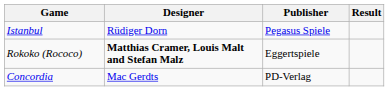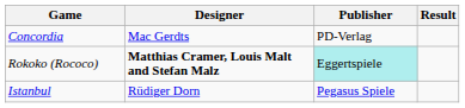 <table class="wikitable">
 <tr>
 <th style="width:140px;">Game</th>
 <th style="width:225px;">Designer</th>
 <th style="width:120px;">Publisher</th>
 <th>Result</th>
 </tr>
 <tr>
+<td><a href='#'><em>Concordia</em></a></td>
+<td><a href='#'>Mac Gerdts</a></td>
+<td>PD-Verlag</td>
+<td></td>
+</tr>
+<tr>
+<td><em>Rokoko (Rococo)</em></td>
+<td><strong>Matthias Cramer, Louis Malt and Stefan Malz</strong></td>
+<td style="background: paleturquoise;">Eggertspiele</td>
+<td></td>
+</tr>
+<tr>
 <td><a href='#'><em>Istanbul</em></a></td>
 <td><a href='#'>Rüdiger Dorn</a></td>
 <td><a href='#'>Pegasus Spiele</a></td>
 <td></td>
 </tr>
-<tr>
-<td><em>Rokoko (Rococo)</em></td>
-<td><strong>Matthias Cramer, Louis Malt and Stefan Malz</strong></td>
-<td>Eggertspiele</td>
-<td></td>
-</tr>
-<tr>
-<td><a href='#'><em>Concordia</em></a></td>
-<td><a href='#'>Mac Gerdts</a></td>
-<td>PD-Verlag</td>
-<td></td>
-</tr>
 </table>
